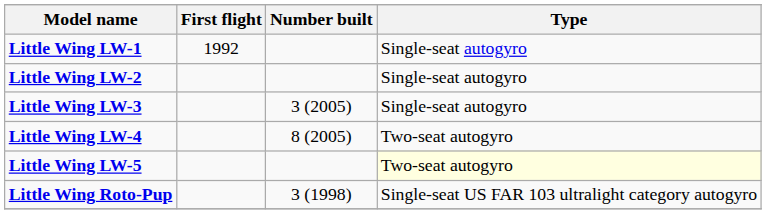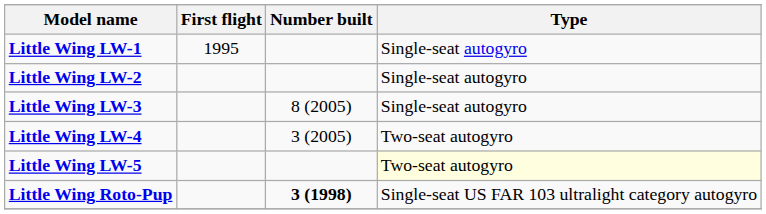 <table class="wikitable" align=center style="font-size:90%;">
 <tr>
 </tr>
 <tr style="background:#efefef;">
 <th>Model name</th>
 <th>First flight</th>
 <th>Number built</th>
 <th>Type</th>
 </tr>
 <tr>
 <td align=left><strong><a href='#'>Little Wing LW-1</a></strong></td>
-<td align=center>1992</td>
+<td align=center>1995</td>
 <td align=center></td>
 <td align=left>Single-seat <a href='#'>autogyro</a></td>
 </tr>
 <tr>
 <td align=left><strong><a href='#'>Little Wing LW-2</a></strong></td>
 <td align=center></td>
 <td align=center></td>
 <td align=left>Single-seat autogyro</td>
 </tr>
 <tr>
 <td align=left><strong><a href='#'>Little Wing LW-3</a></strong></td>
 <td align=center></td>
-<td align=center>3 (2005)</td>
+<td align=center>8 (2005)</td>
 <td align=left>Single-seat autogyro</td>
 </tr>
 <tr>
 <td align=left><strong><a href='#'>Little Wing LW-4</a></strong></td>
 <td align=center></td>
-<td align=center>8 (2005)</td>
+<td align=center>3 (2005)</td>
 <td align=left>Two-seat autogyro</td>
 </tr>
 <tr>
 <td align=left><strong><a href='#'>Little Wing LW-5</a></strong></td>
 <td align=center></td>
 <td align=center></td>
 <td align=left style="background: lightyellow;">Two-seat autogyro</td>
 </tr>
 <tr>
 <td align=left><strong><a href='#'>Little Wing Roto-Pup</a></strong></td>
 <td align=center></td>
-<td align=center>3 (1998)</td>
+<td align=center><strong>3 (1998)</strong></td>
 <td align=left>Single-seat US FAR 103 ultralight category autogyro</td>
 </tr>
 <tr>
 </tr>
 </table>
